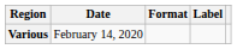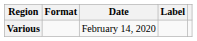 <table class="wikitable plainrowheaders">
 <tr>
 <th scope="col">Region</th>
+<th scope="col">Format</th>
 <th scope="col">Date</th>
-<th scope="col">Format</th>
 <th scope="col">Label</th>
 <th scope="col"></th>
 </tr>
 <tr>
 <th scope="row">Various</th>
+<td></td>
 <td>February 14, 2020</td>
-<td></td>
 <td></td>
 <td></td>
 </tr>
 </table>
